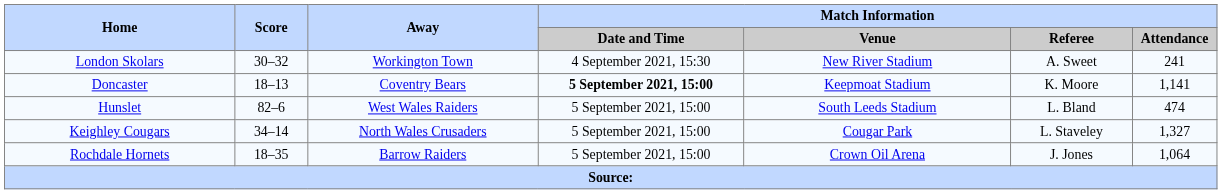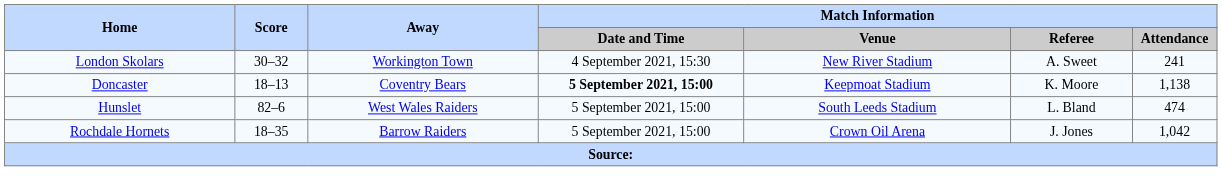 <table border=1 style="border-collapse:collapse; font-size:90%; text-align:center;" cellpadding=3 cellspacing=0 width=100%>
 <tr style="background:#C1D8ff;">
 <th scope="col" rowspan=2 width=19%>Home</th>
 <th scope="col" rowspan=2 width=6%>Score</th>
 <th scope="col" rowspan=2 width=19%>Away</th>
 <th colspan=4>Match Information</th>
 </tr>
 <tr style="background:#CCCCCC;">
 <th scope="col" width=17%>Date and Time</th>
 <th scope="col" width=22%>Venue</th>
 <th scope="col" width=10%>Referee</th>
 <th scope="col" width=7%>Attendance</th>
 </tr>
 <tr style="background:#F5FAFF;">
 <td> <a href='#'>London Skolars</a></td>
 <td>30–32</td>
 <td> <a href='#'>Workington Town</a></td>
 <td>4 September 2021, 15:30</td>
 <td><a href='#'>New River Stadium</a></td>
 <td>A. Sweet</td>
 <td>241</td>
 </tr>
 <tr style="background:#F5FAFF;">
 <td> <a href='#'>Doncaster</a></td>
 <td>18–13</td>
 <td> <a href='#'>Coventry Bears</a></td>
 <td><strong>5 September 2021, 15:00</strong></td>
 <td><a href='#'>Keepmoat Stadium</a></td>
 <td>K. Moore</td>
-<td>1,141</td>
+<td>1,138</td>
 </tr>
 <tr style="background:#F5FAFF;">
 <td> <a href='#'>Hunslet</a></td>
 <td>82–6</td>
 <td> <a href='#'>West Wales Raiders</a></td>
 <td>5 September 2021, 15:00</td>
 <td><a href='#'>South Leeds Stadium</a></td>
 <td>L. Bland</td>
 <td>474</td>
 </tr>
 <tr style="background:#F5FAFF;">
-<td> <a href='#'>Keighley Cougars</a></td>
-<td>34–14</td>
-<td> <a href='#'>North Wales Crusaders</a></td>
-<td>5 September 2021, 15:00</td>
-<td><a href='#'>Cougar Park</a></td>
-<td>L. Staveley</td>
-<td>1,327</td>
-</tr>
-<tr style="background:#F5FAFF;">
 <td> <a href='#'>Rochdale Hornets</a></td>
 <td>18–35</td>
 <td> <a href='#'>Barrow Raiders</a></td>
 <td>5 September 2021, 15:00</td>
 <td><a href='#'>Crown Oil Arena</a></td>
 <td>J. Jones</td>
-<td>1,064</td>
+<td>1,042</td>
 </tr>
 <tr style="background:#c1d8ff;">
 <th colspan=7>Source:</th>
 </tr>
 </table>
